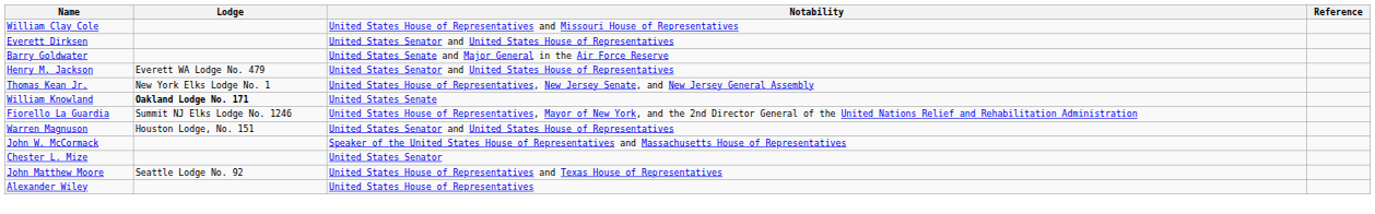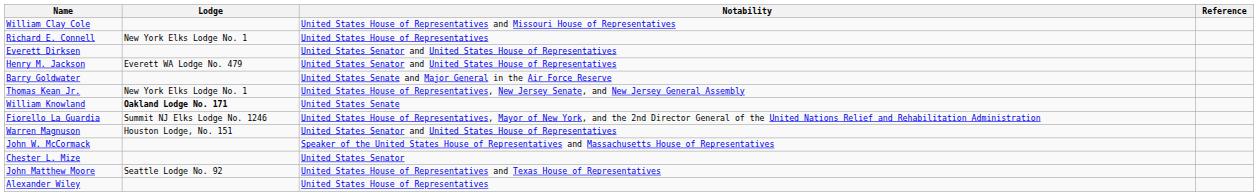 <table class="wikitable sortable" style="width:100%;">
 <tr>
 <th>Name</th>
 <th>Lodge</th>
 <th>Notability</th>
 <th>Reference</th>
 </tr>
 <tr>
 <td><a href='#'>William Clay Cole</a></td>
 <td></td>
 <td><a href='#'>United States House of Representatives</a> and <a href='#'>Missouri House of Representatives</a></td>
 <td></td>
 </tr>
 <tr>
+<td><a href='#'>Richard E. Connell</a></td>
+<td>New York Elks Lodge No. 1</td>
+<td><a href='#'>United States House of Representatives</a></td>
+<td></td>
+</tr>
+<tr>
 <td><a href='#'>Everett Dirksen</a></td>
 <td></td>
+<td><a href='#'>United States Senator</a> and <a href='#'>United States House of Representatives</a></td>
+<td></td>
+</tr>
+<tr>
+<td><a href='#'>Henry M. Jackson</a></td>
+<td>Everett WA Lodge No. 479</td>
 <td><a href='#'>United States Senator</a> and <a href='#'>United States House of Representatives</a></td>
 <td></td>
 </tr>
 <tr>
 <td><a href='#'>Barry Goldwater</a></td>
 <td></td>
 <td><a href='#'>United States Senate</a> and  <a href='#'>Major General</a> in the <a href='#'>Air Force Reserve</a></td>
-<td></td>
-</tr>
-<tr>
-<td><a href='#'>Henry M. Jackson</a></td>
-<td>Everett WA Lodge No. 479</td>
-<td><a href='#'>United States Senator</a> and <a href='#'>United States House of Representatives</a></td>
 <td></td>
 </tr>
 <tr>
 <td><a href='#'>Thomas Kean Jr.</a></td>
 <td>New York Elks Lodge No. 1</td>
 <td><a href='#'>United States House of Representatives</a>, <a href='#'>New Jersey Senate</a>, and <a href='#'>New Jersey General Assembly</a></td>
 <td></td>
 </tr>
 <tr>
 <td><a href='#'>William Knowland</a></td>
 <td><strong>Oakland Lodge No. 171</strong></td>
 <td><a href='#'>United States Senate</a></td>
 <td></td>
 </tr>
 <tr>
 <td><a href='#'>Fiorello La Guardia</a></td>
 <td>Summit NJ Elks Lodge No. 1246</td>
 <td><a href='#'>United States House of Representatives</a>, <a href='#'>Mayor of New York</a>, and the 2nd Director General of the <a href='#'>United Nations Relief and Rehabilitation Administration</a></td>
 <td></td>
 </tr>
 <tr>
 <td><a href='#'>Warren Magnuson</a></td>
 <td>Houston Lodge, No. 151</td>
 <td><a href='#'>United States Senator</a> and <a href='#'>United States House of Representatives</a></td>
 <td></td>
 </tr>
 <tr>
 <td><a href='#'>John W. McCormack</a></td>
 <td></td>
 <td><a href='#'>Speaker of the United States House of Representatives</a> and <a href='#'>Massachusetts House of Representatives</a></td>
 <td></td>
 </tr>
 <tr>
 <td><a href='#'>Chester L. Mize</a></td>
 <td></td>
 <td><a href='#'>United States Senator</a></td>
 <td></td>
 </tr>
 <tr>
 <td><a href='#'>John Matthew Moore</a></td>
 <td>Seattle Lodge No. 92</td>
 <td><a href='#'>United States House of Representatives</a> and <a href='#'>Texas House of Representatives</a></td>
 <td></td>
 </tr>
 <tr>
 <td><a href='#'>Alexander Wiley</a></td>
 <td></td>
 <td><a href='#'>United States House of Representatives</a></td>
 <td></td>
 </tr>
 </table>
